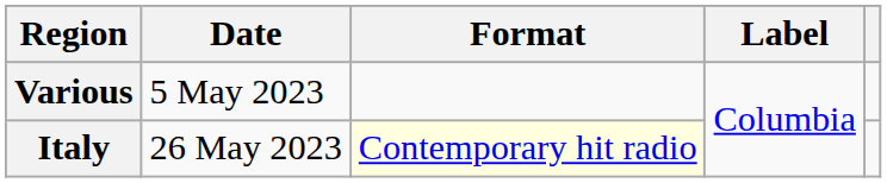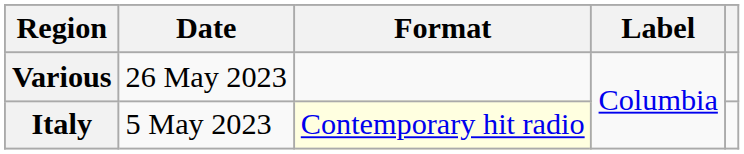 <table class="wikitable plainrowheaders">
 <tr>
 <th scope="col">Region</th>
 <th scope="col">Date</th>
 <th scope="col">Format</th>
 <th scope="col">Label</th>
 <th scope="col" class="unsortable"></th>
 </tr>
 <tr>
 <th scope="row">Various</th>
-<td>5 May 2023</td>
+<td>26 May 2023</td>
 <td></td>
 <td rowspan="2"><a href='#'>Columbia</a></td>
 <td></td>
 </tr>
 <tr>
 <th scope="row">Italy</th>
-<td>26 May 2023</td>
+<td>5 May 2023</td>
 <td style="background: lightyellow;"><a href='#'>Contemporary hit radio</a></td>
 <td></td>
 </tr>
 </table>
